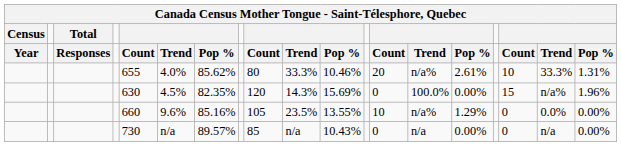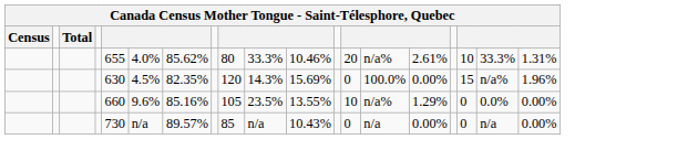 <table class="wikitable">
 <tr>
 <th colspan="19">Canada Census Mother Tongue - Saint-Télesphore, Quebec</th>
 </tr>
 <tr>
 <th>Census</th>
 <td></td>
 <th>Total</th>
 <td colspan="1"></td>
 <th colspan="3"></th>
 <td colspan="1"></td>
 <th colspan="3"></th>
 <td colspan="1"></td>
 <th colspan="3"></th>
 <td colspan="1"></td>
 <th colspan="3"></th>
-</tr>
-<tr>
-<th>Year</th>
-<td></td>
-<th>Responses</th>
-<td></td>
-<th>Count</th>
-<th>Trend</th>
-<th>Pop %</th>
-<td></td>
-<th>Count</th>
-<th>Trend</th>
-<th>Pop %</th>
-<td></td>
-<th>Count</th>
-<th>Trend</th>
-<th>Pop %</th>
-<td></td>
-<th>Count</th>
-<th>Trend</th>
-<th>Pop %</th>
 </tr>
 <tr>
 <td></td>
 <td></td>
 <td></td>
 <td></td>
 <td>655</td>
 <td> 4.0%</td>
 <td>85.62%</td>
 <td></td>
 <td>80</td>
 <td> 33.3%</td>
 <td>10.46%</td>
 <td></td>
 <td>20</td>
 <td> n/a%</td>
 <td>2.61%</td>
 <td></td>
 <td>10</td>
 <td> 33.3%</td>
 <td>1.31%</td>
 </tr>
 <tr>
 <td></td>
 <td></td>
 <td></td>
 <td></td>
 <td>630</td>
 <td> 4.5%</td>
 <td>82.35%</td>
 <td></td>
 <td>120</td>
 <td> 14.3%</td>
 <td>15.69%</td>
 <td></td>
 <td>0</td>
 <td> 100.0%</td>
 <td>0.00%</td>
 <td></td>
 <td>15</td>
 <td> n/a%</td>
 <td>1.96%</td>
 </tr>
 <tr>
 <td></td>
 <td></td>
 <td></td>
 <td></td>
 <td>660</td>
 <td> 9.6%</td>
 <td>85.16%</td>
 <td></td>
 <td>105</td>
 <td> 23.5%</td>
 <td>13.55%</td>
 <td></td>
 <td>10</td>
 <td> n/a%</td>
 <td>1.29%</td>
 <td></td>
 <td>0</td>
 <td> 0.0%</td>
 <td>0.00%</td>
 </tr>
 <tr>
 <td></td>
 <td></td>
 <td></td>
 <td></td>
 <td>730</td>
 <td>n/a</td>
 <td>89.57%</td>
 <td></td>
 <td>85</td>
 <td>n/a</td>
 <td>10.43%</td>
 <td></td>
 <td>0</td>
 <td>n/a</td>
 <td>0.00%</td>
 <td></td>
 <td>0</td>
 <td>n/a</td>
 <td>0.00%</td>
 </tr>
 </table>
